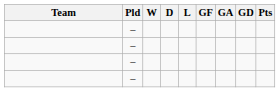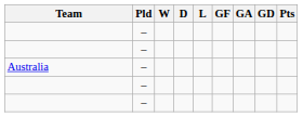 <table class="wikitable" style="text-align: center;">
 <tr>
 <th width=175>Team</th>
 <th width=20>Pld</th>
 <th width=20>W</th>
 <th width=20>D</th>
 <th width=20>L</th>
 <th width=20>GF</th>
 <th width=20>GA</th>
 <th width=20>GD</th>
 <th width=20>Pts</th>
 </tr>
 <tr>
 <td style="text-align:left;"></td>
 <td>–</td>
 <td></td>
 <td></td>
 <td></td>
 <td></td>
 <td></td>
 <td></td>
 <td></td>
 </tr>
 <tr>
 <td style="text-align:left;"></td>
 <td>–</td>
 <td></td>
 <td></td>
 <td></td>
 <td></td>
 <td></td>
 <td></td>
 <td></td>
 </tr>
 <tr>
+<td style="text-align:left;"> <a href='#'>Australia</a></td>
+<td>–</td>
+<td></td>
+<td></td>
+<td></td>
+<td></td>
+<td></td>
+<td></td>
+<td></td>
+</tr>
+<tr>
 <td style="text-align:left;"></td>
 <td>–</td>
 <td></td>
 <td></td>
 <td></td>
 <td></td>
 <td></td>
 <td></td>
 <td></td>
 </tr>
 <tr>
 <td style="text-align:left;"></td>
 <td>–</td>
 <td></td>
 <td></td>
 <td></td>
 <td></td>
 <td></td>
 <td></td>
 <td></td>
 </tr>
 </table>
